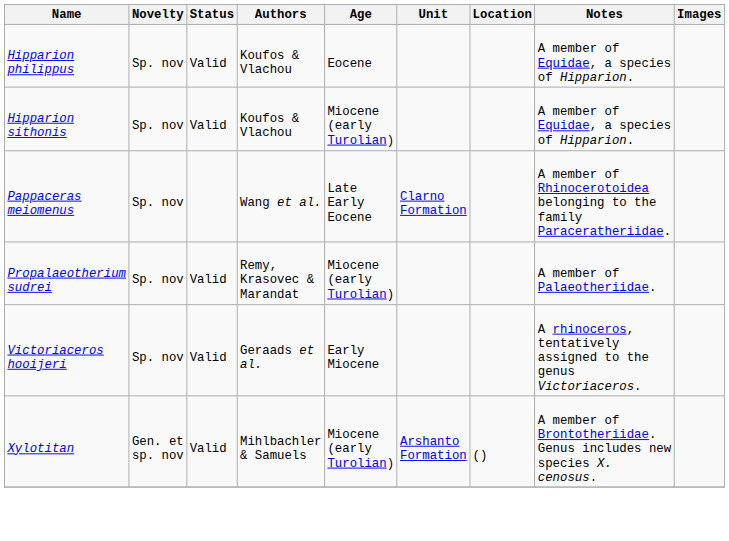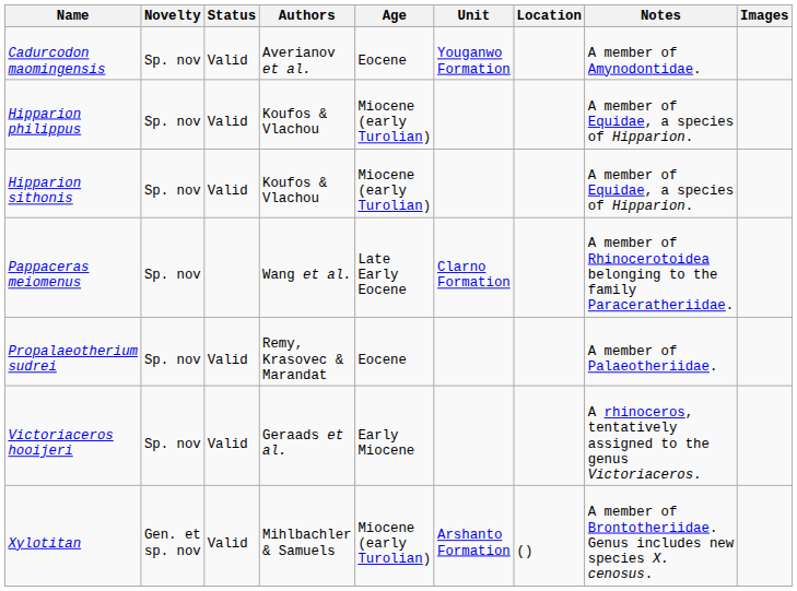 <table class="wikitable sortable" align="center" width="100%">
 <tr>
 <th>Name</th>
 <th>Novelty</th>
 <th>Status</th>
 <th>Authors</th>
 <th>Age</th>
 <th>Unit</th>
 <th>Location</th>
 <th>Notes</th>
 <th>Images</th>
 </tr>
 <tr>
+<td><br><em><a href='#'>Cadurcodon maomingensis</a></em></td>
+<td><br>Sp. nov</td>
+<td><br>Valid</td>
+<td><br>Averianov <em>et al.</em></td>
+<td><br>Eocene</td>
+<td><br><a href='#'>Youganwo Formation</a></td>
+<td><br></td>
+<td><br>A member of <a href='#'>Amynodontidae</a>.</td>
+<td></td>
+</tr>
+<tr>
 <td><br><em><a href='#'>Hipparion philippus</a></em></td>
 <td><br>Sp. nov</td>
 <td><br>Valid</td>
 <td><br>Koufos & Vlachou</td>
-<td><br>Eocene</td>
+<td><br>Miocene (early <a href='#'>Turolian</a>)</td>
 <td></td>
 <td><br></td>
 <td><br>A member of <a href='#'>Equidae</a>, a species of <em>Hipparion</em>.</td>
 <td></td>
 </tr>
 <tr>
 <td><br><em><a href='#'>Hipparion sithonis</a></em></td>
 <td><br>Sp. nov</td>
 <td><br>Valid</td>
 <td><br>Koufos & Vlachou</td>
 <td><br>Miocene (early <a href='#'>Turolian</a>)</td>
 <td></td>
 <td><br></td>
 <td><br>A member of <a href='#'>Equidae</a>, a species of <em>Hipparion</em>.</td>
 <td></td>
 </tr>
 <tr>
 <td><br><em><a href='#'>Pappaceras meiomenus</a></em></td>
 <td><br>Sp. nov</td>
 <td></td>
 <td><br>Wang <em>et al.</em></td>
 <td><br>Late Early Eocene</td>
 <td><br><a href='#'>Clarno Formation</a></td>
 <td><br></td>
 <td><br>A member of <a href='#'>Rhinocerotoidea</a> belonging to the family <a href='#'>Paraceratheriidae</a>.</td>
 <td></td>
 </tr>
 <tr>
 <td><br><em><a href='#'>Propalaeotherium sudrei</a></em></td>
 <td><br>Sp. nov</td>
 <td><br>Valid</td>
 <td><br>Remy, Krasovec & Marandat</td>
-<td><br>Miocene (early <a href='#'>Turolian</a>)</td>
+<td><br>Eocene</td>
 <td></td>
 <td><br></td>
 <td><br>A member of <a href='#'>Palaeotheriidae</a>.</td>
 <td></td>
 </tr>
 <tr>
 <td><br><em><a href='#'>Victoriaceros hooijeri</a></em></td>
 <td><br>Sp. nov</td>
 <td><br>Valid</td>
 <td><br>Geraads <em>et al.</em></td>
 <td><br>Early Miocene</td>
 <td></td>
 <td><br></td>
 <td><br>A <a href='#'>rhinoceros</a>, tentatively assigned to the genus <em>Victoriaceros</em>.</td>
 <td></td>
 </tr>
 <tr>
 <td><br><em><a href='#'>Xylotitan</a></em></td>
 <td><br>Gen. et sp. nov</td>
 <td><br>Valid</td>
 <td><br>Mihlbachler & Samuels</td>
 <td><br>Miocene (early <a href='#'>Turolian</a>)</td>
 <td><br><a href='#'>Arshanto Formation</a></td>
 <td><br><br>()</td>
 <td><br>A member of <a href='#'>Brontotheriidae</a>. Genus includes new species <em>X. cenosus</em>.</td>
 <td></td>
 </tr>
 <tr>
 </tr>
 </table>
